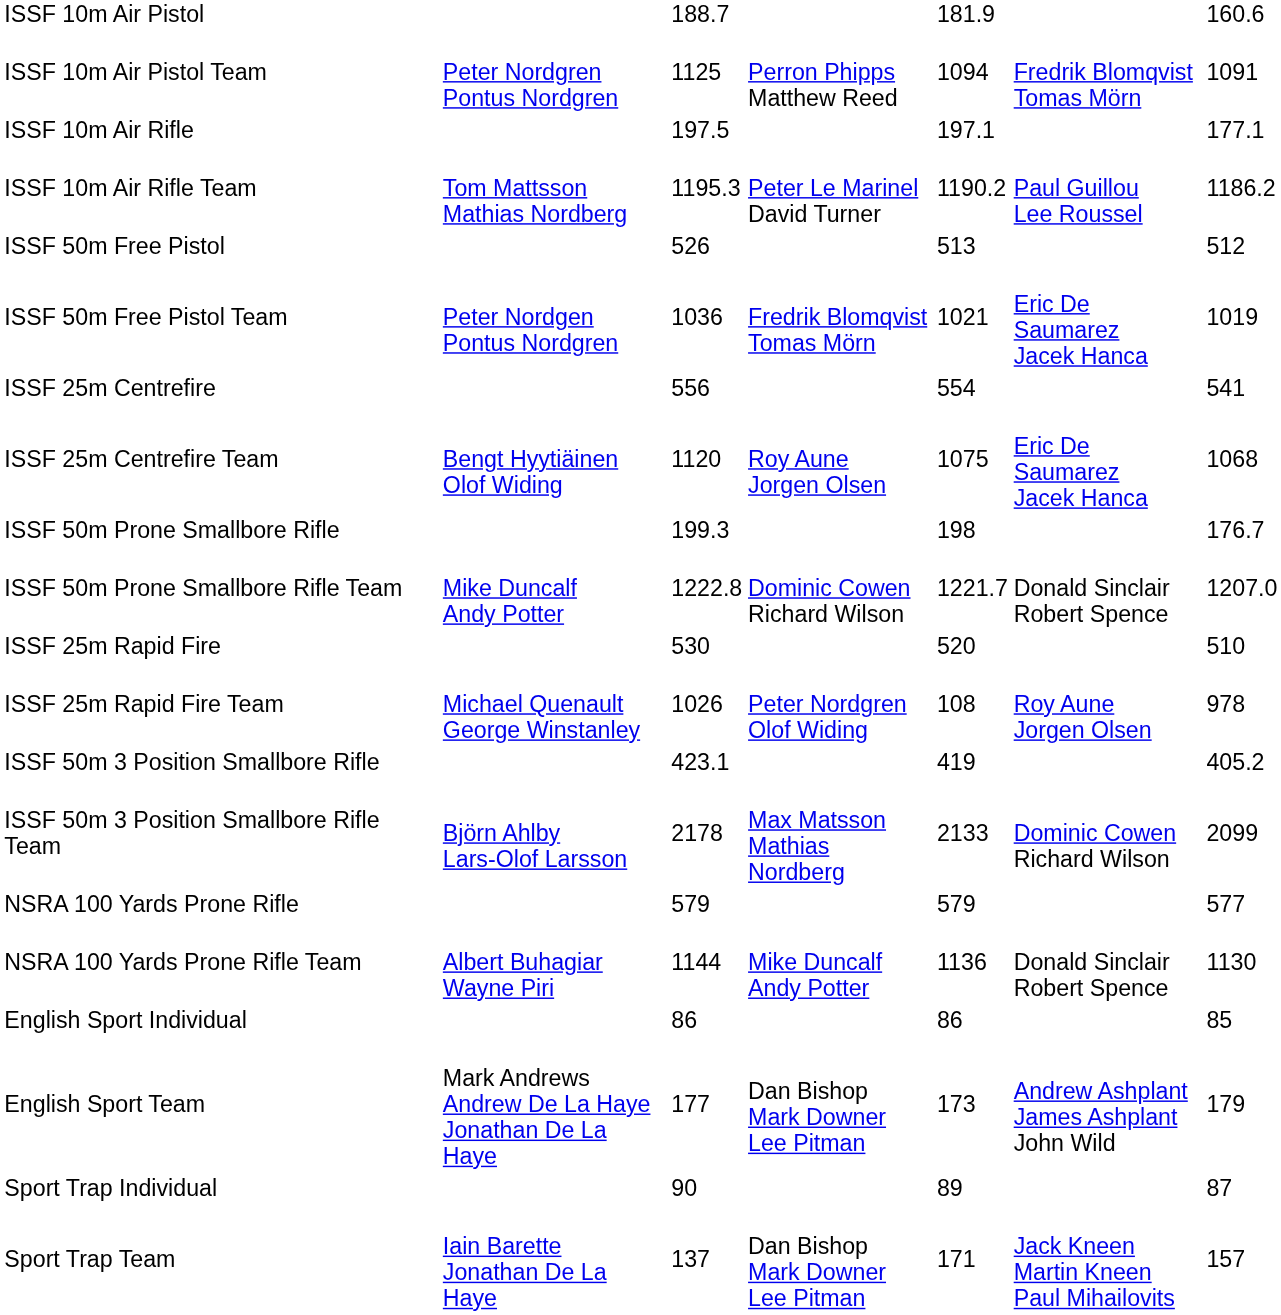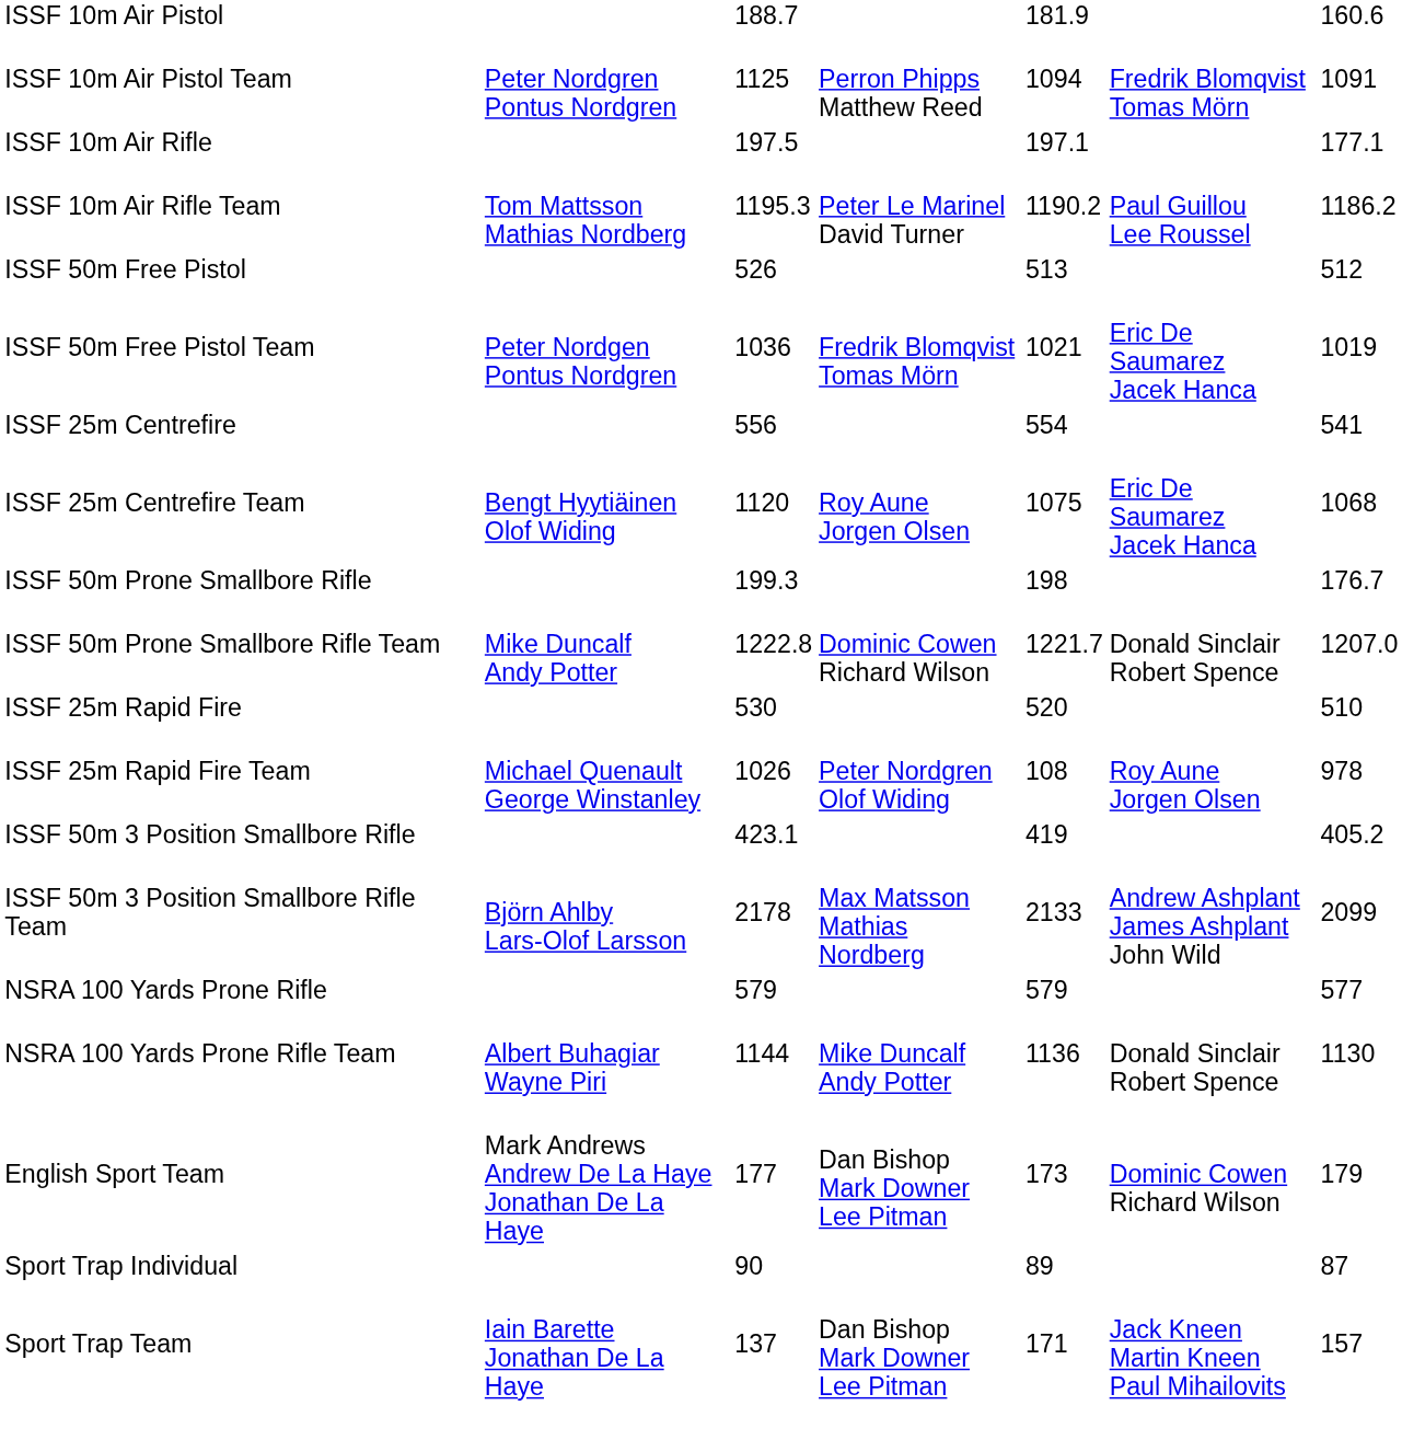 <table>
 <tr>
 <td>ISSF 10m Air Pistol</td>
 <td></td>
 <td>188.7</td>
 <td></td>
 <td>181.9</td>
 <td></td>
 <td>160.6</td>
 </tr>
 <tr>
 <td>ISSF 10m Air Pistol Team</td>
 <td><br><a href='#'>Peter Nordgren</a><br><a href='#'>Pontus Nordgren</a></td>
 <td>1125</td>
 <td><br><a href='#'>Perron Phipps</a><br>Matthew Reed</td>
 <td>1094</td>
 <td><br><a href='#'>Fredrik Blomqvist</a><br><a href='#'>Tomas Mörn</a></td>
 <td>1091</td>
 </tr>
 <tr>
 <td>ISSF 10m Air Rifle</td>
 <td></td>
 <td>197.5</td>
 <td></td>
 <td>197.1</td>
 <td></td>
 <td>177.1</td>
 </tr>
 <tr>
 <td>ISSF 10m Air Rifle Team</td>
 <td><br><a href='#'>Tom Mattsson</a><br><a href='#'>Mathias Nordberg</a></td>
 <td>1195.3</td>
 <td><br><a href='#'>Peter Le Marinel</a><br>David Turner</td>
 <td>1190.2</td>
 <td><br><a href='#'>Paul Guillou</a><br><a href='#'>Lee Roussel</a></td>
 <td>1186.2</td>
 </tr>
 <tr>
 <td>ISSF 50m Free Pistol</td>
 <td></td>
 <td>526</td>
 <td></td>
 <td>513</td>
 <td></td>
 <td>512</td>
 </tr>
 <tr>
 <td>ISSF 50m Free Pistol Team</td>
 <td><br><a href='#'>Peter Nordgen</a><br><a href='#'>Pontus Nordgren</a></td>
 <td>1036</td>
 <td><br><a href='#'>Fredrik Blomqvist</a><br><a href='#'>Tomas Mörn</a></td>
 <td>1021</td>
 <td><br><a href='#'>Eric De Saumarez</a><br><a href='#'>Jacek Hanca</a></td>
 <td>1019</td>
 </tr>
 <tr>
 <td>ISSF 25m Centrefire</td>
 <td></td>
 <td>556</td>
 <td></td>
 <td>554</td>
 <td></td>
 <td>541</td>
 </tr>
 <tr>
 <td>ISSF 25m Centrefire Team</td>
 <td><br><a href='#'>Bengt Hyytiäinen</a><br><a href='#'>Olof Widing</a></td>
 <td>1120</td>
 <td><br><a href='#'>Roy Aune</a><br><a href='#'>Jorgen Olsen</a></td>
 <td>1075</td>
 <td><br><a href='#'>Eric De Saumarez</a><br><a href='#'>Jacek Hanca</a></td>
 <td>1068</td>
 </tr>
 <tr>
 <td>ISSF 50m Prone Smallbore Rifle</td>
 <td></td>
 <td>199.3</td>
 <td></td>
 <td>198</td>
 <td></td>
 <td>176.7</td>
 </tr>
 <tr>
 <td>ISSF 50m Prone Smallbore Rifle Team</td>
 <td><br><a href='#'>Mike Duncalf</a><br><a href='#'>Andy Potter</a></td>
 <td>1222.8</td>
 <td><br><a href='#'>Dominic Cowen</a><br>Richard Wilson</td>
 <td>1221.7</td>
 <td><br>Donald Sinclair<br>Robert Spence</td>
 <td>1207.0</td>
 </tr>
 <tr>
 <td>ISSF 25m Rapid Fire</td>
 <td></td>
 <td>530</td>
 <td></td>
 <td>520</td>
 <td></td>
 <td>510</td>
 </tr>
 <tr>
 <td>ISSF 25m Rapid Fire Team</td>
 <td><br><a href='#'>Michael Quenault</a><br><a href='#'>George Winstanley</a></td>
 <td>1026</td>
 <td><br><a href='#'>Peter Nordgren</a><br><a href='#'>Olof Widing</a></td>
 <td>108</td>
 <td><br><a href='#'>Roy Aune</a><br><a href='#'>Jorgen Olsen</a></td>
 <td>978</td>
 </tr>
 <tr>
 <td>ISSF 50m 3 Position Smallbore Rifle</td>
 <td></td>
 <td>423.1</td>
 <td></td>
 <td>419</td>
 <td></td>
 <td>405.2</td>
 </tr>
 <tr>
 <td>ISSF 50m 3 Position Smallbore Rifle Team</td>
 <td><br><a href='#'>Björn Ahlby</a><br><a href='#'>Lars-Olof Larsson</a></td>
 <td>2178</td>
 <td><br><a href='#'>Max Matsson</a><br><a href='#'>Mathias Nordberg</a></td>
 <td>2133</td>
-<td><br><a href='#'>Dominic Cowen</a><br>Richard Wilson</td>
+<td><br><a href='#'>Andrew Ashplant</a><br><a href='#'>James Ashplant</a><br>John Wild</td>
 <td>2099</td>
 </tr>
 <tr>
 <td>NSRA 100 Yards Prone Rifle</td>
 <td></td>
 <td>579</td>
 <td></td>
 <td>579</td>
 <td></td>
 <td>577</td>
 </tr>
 <tr>
 <td>NSRA 100 Yards Prone Rifle Team</td>
 <td><br><a href='#'>Albert Buhagiar</a><br><a href='#'>Wayne Piri</a></td>
 <td>1144</td>
 <td><br><a href='#'>Mike Duncalf</a><br><a href='#'>Andy Potter</a></td>
 <td>1136</td>
 <td><br>Donald Sinclair<br>Robert Spence</td>
 <td>1130</td>
 </tr>
 <tr>
-<td>English Sport Individual</td>
-<td></td>
-<td>86</td>
-<td></td>
-<td>86</td>
-<td></td>
-<td>85</td>
-</tr>
-<tr>
 <td>English Sport Team</td>
 <td><br>Mark Andrews<br><a href='#'>Andrew De La Haye</a><br><a href='#'>Jonathan De La Haye</a></td>
 <td>177</td>
 <td><br>Dan Bishop<br><a href='#'>Mark Downer</a><br><a href='#'>Lee Pitman</a></td>
 <td>173</td>
-<td><br><a href='#'>Andrew Ashplant</a><br><a href='#'>James Ashplant</a><br>John Wild</td>
+<td><br><a href='#'>Dominic Cowen</a><br>Richard Wilson</td>
 <td>179</td>
 </tr>
 <tr>
 <td>Sport Trap Individual</td>
 <td></td>
 <td>90</td>
 <td></td>
 <td>89</td>
 <td></td>
 <td>87</td>
 </tr>
 <tr>
 <td>Sport Trap Team</td>
 <td><br><a href='#'>Iain Barette</a><br><a href='#'>Jonathan De La Haye</a></td>
 <td>137</td>
 <td><br>Dan Bishop<br><a href='#'>Mark Downer</a><br><a href='#'>Lee Pitman</a></td>
 <td>171</td>
 <td><br><a href='#'>Jack Kneen</a><br><a href='#'>Martin Kneen</a><br><a href='#'>Paul Mihailovits</a></td>
 <td>157</td>
 </tr>
 </table>
